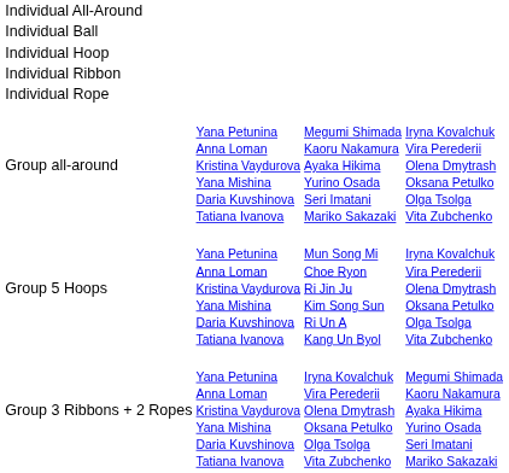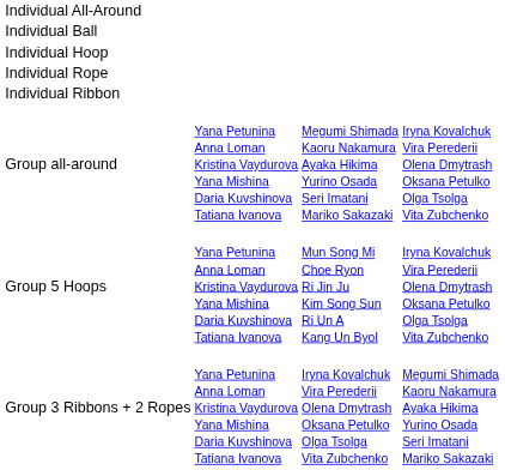 <table>
 <tr>
 <td>Individual All-Around</td>
 <td></td>
 <td></td>
 <td></td>
 </tr>
 <tr>
 <td>Individual Ball</td>
 <td></td>
 <td></td>
 <td></td>
 </tr>
 <tr>
 <td>Individual Hoop</td>
 <td></td>
 <td></td>
 <td></td>
 </tr>
 <tr>
-<td>Individual Ribbon</td>
+<td>Individual Rope</td>
 <td></td>
 <td></td>
 <td></td>
 </tr>
 <tr>
-<td>Individual Rope</td>
+<td>Individual Ribbon</td>
 <td></td>
 <td></td>
 <td></td>
 </tr>
 <tr>
 <td>Group all-around</td>
 <td><br><small><a href='#'>Yana Petunina</a><br><a href='#'>Anna Loman</a><br><a href='#'>Kristina Vaydurova</a><br><a href='#'>Yana Mishina</a><br><a href='#'>Daria Kuvshinova</a><br><a href='#'>Tatiana Ivanova</a></small></td>
 <td><br><small><a href='#'>Megumi Shimada</a><br><a href='#'>Kaoru Nakamura</a><br><a href='#'>Ayaka Hikima</a><br><a href='#'>Yurino Osada</a><br><a href='#'>Seri Imatani</a><br><a href='#'>Mariko Sakazaki</a></small></td>
 <td><br><small><a href='#'>Iryna Kovalchuk</a><br><a href='#'>Vira Perederii</a><br><a href='#'>Olena Dmytrash</a><br><a href='#'>Oksana Petulko</a><br><a href='#'>Olga Tsolga</a><br><a href='#'>Vita Zubchenko</a></small></td>
 </tr>
 <tr>
 <td>Group 5 Hoops</td>
 <td><br><small><a href='#'>Yana Petunina</a><br><a href='#'>Anna Loman</a><br><a href='#'>Kristina Vaydurova</a><br><a href='#'>Yana Mishina</a><br><a href='#'>Daria Kuvshinova</a><br><a href='#'>Tatiana Ivanova</a></small></td>
 <td><br><small><a href='#'>Mun Song Mi</a><br><a href='#'>Choe Ryon</a><br><a href='#'>Ri Jin Ju</a><br><a href='#'>Kim Song Sun</a><br><a href='#'>Ri Un A</a><br><a href='#'>Kang Un Byol</a></small></td>
 <td><br><small><a href='#'>Iryna Kovalchuk</a><br><a href='#'>Vira Perederii</a><br><a href='#'>Olena Dmytrash</a><br><a href='#'>Oksana Petulko</a><br><a href='#'>Olga Tsolga</a><br><a href='#'>Vita Zubchenko</a></small></td>
 </tr>
 <tr>
 <td>Group 3 Ribbons + 2 Ropes</td>
 <td><br><small><a href='#'>Yana Petunina</a><br><a href='#'>Anna Loman</a><br><a href='#'>Kristina Vaydurova</a><br><a href='#'>Yana Mishina</a><br><a href='#'>Daria Kuvshinova</a><br><a href='#'>Tatiana Ivanova</a></small></td>
 <td><br><small><a href='#'>Iryna Kovalchuk</a><br><a href='#'>Vira Perederii</a><br><a href='#'>Olena Dmytrash</a><br><a href='#'>Oksana Petulko</a><br><a href='#'>Olga Tsolga</a><br><a href='#'>Vita Zubchenko</a></small></td>
 <td><br><small><a href='#'>Megumi Shimada</a><br><a href='#'>Kaoru Nakamura</a><br><a href='#'>Ayaka Hikima</a><br><a href='#'>Yurino Osada</a><br><a href='#'>Seri Imatani</a><br><a href='#'>Mariko Sakazaki</a></small></td>
 </tr>
 </table>
